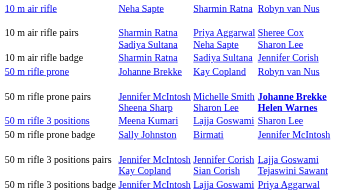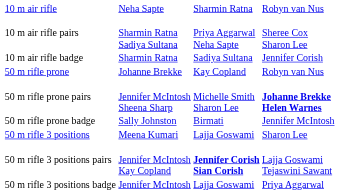 <table>
 <tr>
 <td><a href='#'>10 m air rifle</a></td>
 <td><a href='#'>Neha Sapte</a><br></td>
 <td><a href='#'>Sharmin Ratna</a><br></td>
 <td><a href='#'>Robyn van Nus</a><br></td>
 </tr>
 <tr>
 <td>10 m air rifle pairs</td>
 <td><br><a href='#'>Sharmin Ratna</a><br><a href='#'>Sadiya Sultana</a></td>
 <td><br><a href='#'>Priya Aggarwal</a><br><a href='#'>Neha Sapte</a></td>
 <td><br><a href='#'>Sheree Cox</a><br><a href='#'>Sharon Lee</a></td>
 </tr>
 <tr>
 <td>10 m air rifle badge</td>
 <td><a href='#'>Sharmin Ratna</a><br></td>
 <td><a href='#'>Sadiya Sultana</a><br></td>
 <td><a href='#'>Jennifer Corish</a><br></td>
 </tr>
 <tr>
 <td><a href='#'>50 m rifle prone</a></td>
 <td><a href='#'>Johanne Brekke</a><br></td>
 <td><a href='#'>Kay Copland</a><br></td>
 <td><a href='#'>Robyn van Nus</a><br></td>
 </tr>
 <tr>
 <td>50 m rifle prone pairs</td>
 <td><br><a href='#'>Jennifer McIntosh</a><br><a href='#'>Sheena Sharp</a></td>
 <td><br><a href='#'>Michelle Smith</a><br><a href='#'>Sharon Lee</a></td>
 <td><strong><br><a href='#'>Johanne Brekke</a><br><a href='#'>Helen Warnes</a></strong></td>
 </tr>
 <tr>
+<td>50 m rifle prone badge</td>
+<td><a href='#'>Sally Johnston</a><br></td>
+<td><a href='#'>Birmati</a><br></td>
+<td><a href='#'>Jennifer McIntosh</a><br></td>
+</tr>
+<tr>
 <td><a href='#'>50 m rifle 3 positions</a></td>
 <td><a href='#'>Meena Kumari</a><br></td>
 <td><a href='#'>Lajja Goswami</a><br></td>
 <td><a href='#'>Sharon Lee</a><br></td>
 </tr>
 <tr>
-<td>50 m rifle prone badge</td>
-<td><a href='#'>Sally Johnston</a><br></td>
-<td><a href='#'>Birmati</a><br></td>
-<td><a href='#'>Jennifer McIntosh</a><br></td>
-</tr>
-<tr>
 <td>50 m rifle 3 positions pairs</td>
 <td><br><a href='#'>Jennifer McIntosh</a><br><a href='#'>Kay Copland</a></td>
-<td><br><a href='#'>Jennifer Corish</a><br><a href='#'>Sian Corish</a></td>
+<td><strong><br><a href='#'>Jennifer Corish</a><br><a href='#'>Sian Corish</a></strong></td>
 <td><br><a href='#'>Lajja Goswami</a><br><a href='#'>Tejaswini Sawant</a></td>
 </tr>
 <tr>
 <td>50 m rifle 3 positions badge</td>
 <td><a href='#'>Jennifer McIntosh</a><br></td>
 <td><a href='#'>Lajja Goswami</a><br></td>
 <td><a href='#'>Priya Aggarwal</a><br></td>
 </tr>
 </table>
